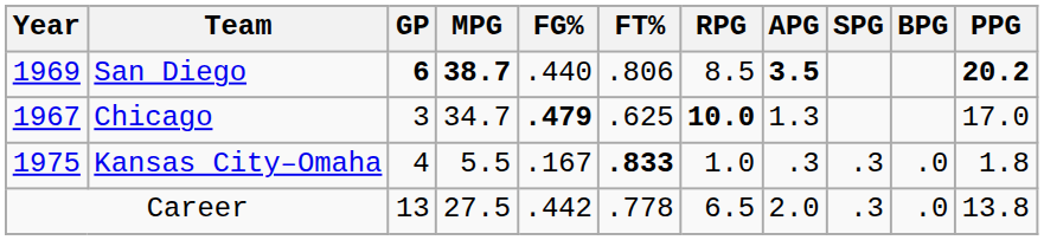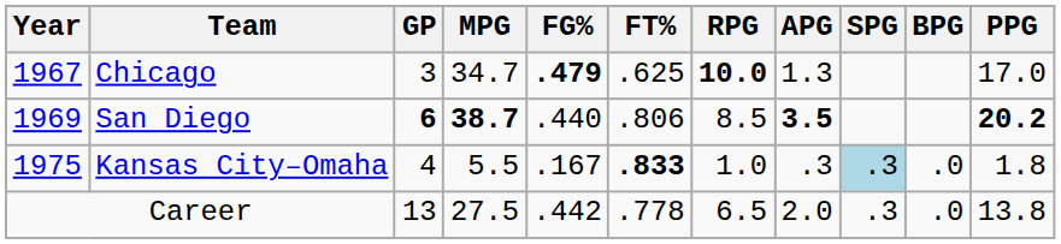 <table class="wikitable sortable" style="font-size:95%; text-align:right;">
 <tr>
 <th>Year</th>
 <th>Team</th>
 <th>GP</th>
 <th>MPG</th>
 <th>FG%</th>
 <th>FT%</th>
 <th>RPG</th>
 <th>APG</th>
 <th>SPG</th>
 <th>BPG</th>
 <th>PPG</th>
 </tr>
 <tr>
+<td style="text-align:left;"><a href='#'>1967</a></td>
+<td style="text-align:left;"><a href='#'>Chicago</a></td>
+<td>3</td>
+<td>34.7</td>
+<td><strong>.479</strong></td>
+<td>.625</td>
+<td><strong>10.0</strong></td>
+<td>1.3</td>
+<td></td>
+<td></td>
+<td>17.0</td>
+</tr>
+<tr>
 <td style="text-align:left;"><a href='#'>1969</a></td>
 <td style="text-align:left;"><a href='#'>San Diego</a></td>
 <td><strong>6</strong></td>
 <td><strong>38.7</strong></td>
 <td>.440</td>
 <td>.806</td>
 <td>8.5</td>
 <td><strong>3.5</strong></td>
 <td></td>
 <td></td>
 <td><strong>20.2</strong></td>
 </tr>
 <tr>
-<td style="text-align:left;"><a href='#'>1967</a></td>
-<td style="text-align:left;"><a href='#'>Chicago</a></td>
-<td>3</td>
-<td>34.7</td>
-<td><strong>.479</strong></td>
-<td>.625</td>
-<td><strong>10.0</strong></td>
-<td>1.3</td>
-<td></td>
-<td></td>
-<td>17.0</td>
-</tr>
-<tr>
 <td style="text-align:left;"><a href='#'>1975</a></td>
 <td style="text-align:left;"><a href='#'>Kansas City–Omaha</a></td>
 <td>4</td>
 <td>5.5</td>
 <td>.167</td>
 <td><strong>.833</strong></td>
 <td>1.0</td>
 <td>.3</td>
-<td>.3</td>
+<td style="background: lightblue;">.3</td>
 <td>.0</td>
 <td>1.8</td>
 </tr>
 <tr class="sortbottom">
 <td style="text-align:center;" colspan="2">Career</td>
 <td>13</td>
 <td>27.5</td>
 <td>.442</td>
 <td>.778</td>
 <td>6.5</td>
 <td>2.0</td>
 <td>.3</td>
 <td>.0</td>
 <td>13.8</td>
 </tr>
 </table>
